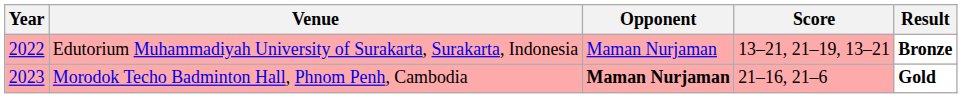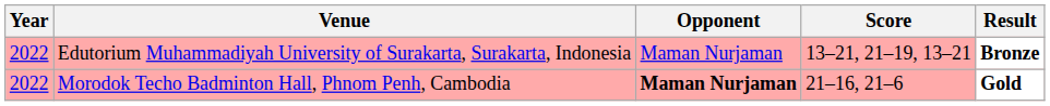 <table class="sortable wikitable" style="font-size: 90%;">
 <tr>
 <th>Year</th>
 <th>Venue</th>
 <th>Opponent</th>
 <th>Score</th>
 <th>Result</th>
 </tr>
 <tr style="background:#FFAAAA">
 <td align="center"><a href='#'>2022</a></td>
 <td align="left">Edutorium <a href='#'>Muhammadiyah University of Surakarta</a>, <a href='#'>Surakarta</a>, Indonesia</td>
 <td align="left"> <a href='#'>Maman Nurjaman</a></td>
 <td align="left">13–21, 21–19, 13–21</td>
 <td style="text-align:left; background:white"> <strong>Bronze</strong></td>
 </tr>
 <tr style="background:#FFAAAA">
-<td align="center"><a href='#'>2023</a></td>
+<td align="center"><a href='#'>2022</a></td>
 <td align="left"><a href='#'>Morodok Techo Badminton Hall</a>, <a href='#'>Phnom Penh</a>, Cambodia</td>
 <td align="left"><strong> Maman Nurjaman</strong></td>
 <td align="left">21–16, 21–6</td>
 <td style="text-align:left; background:white"> <strong>Gold</strong></td>
 </tr>
 </table>
